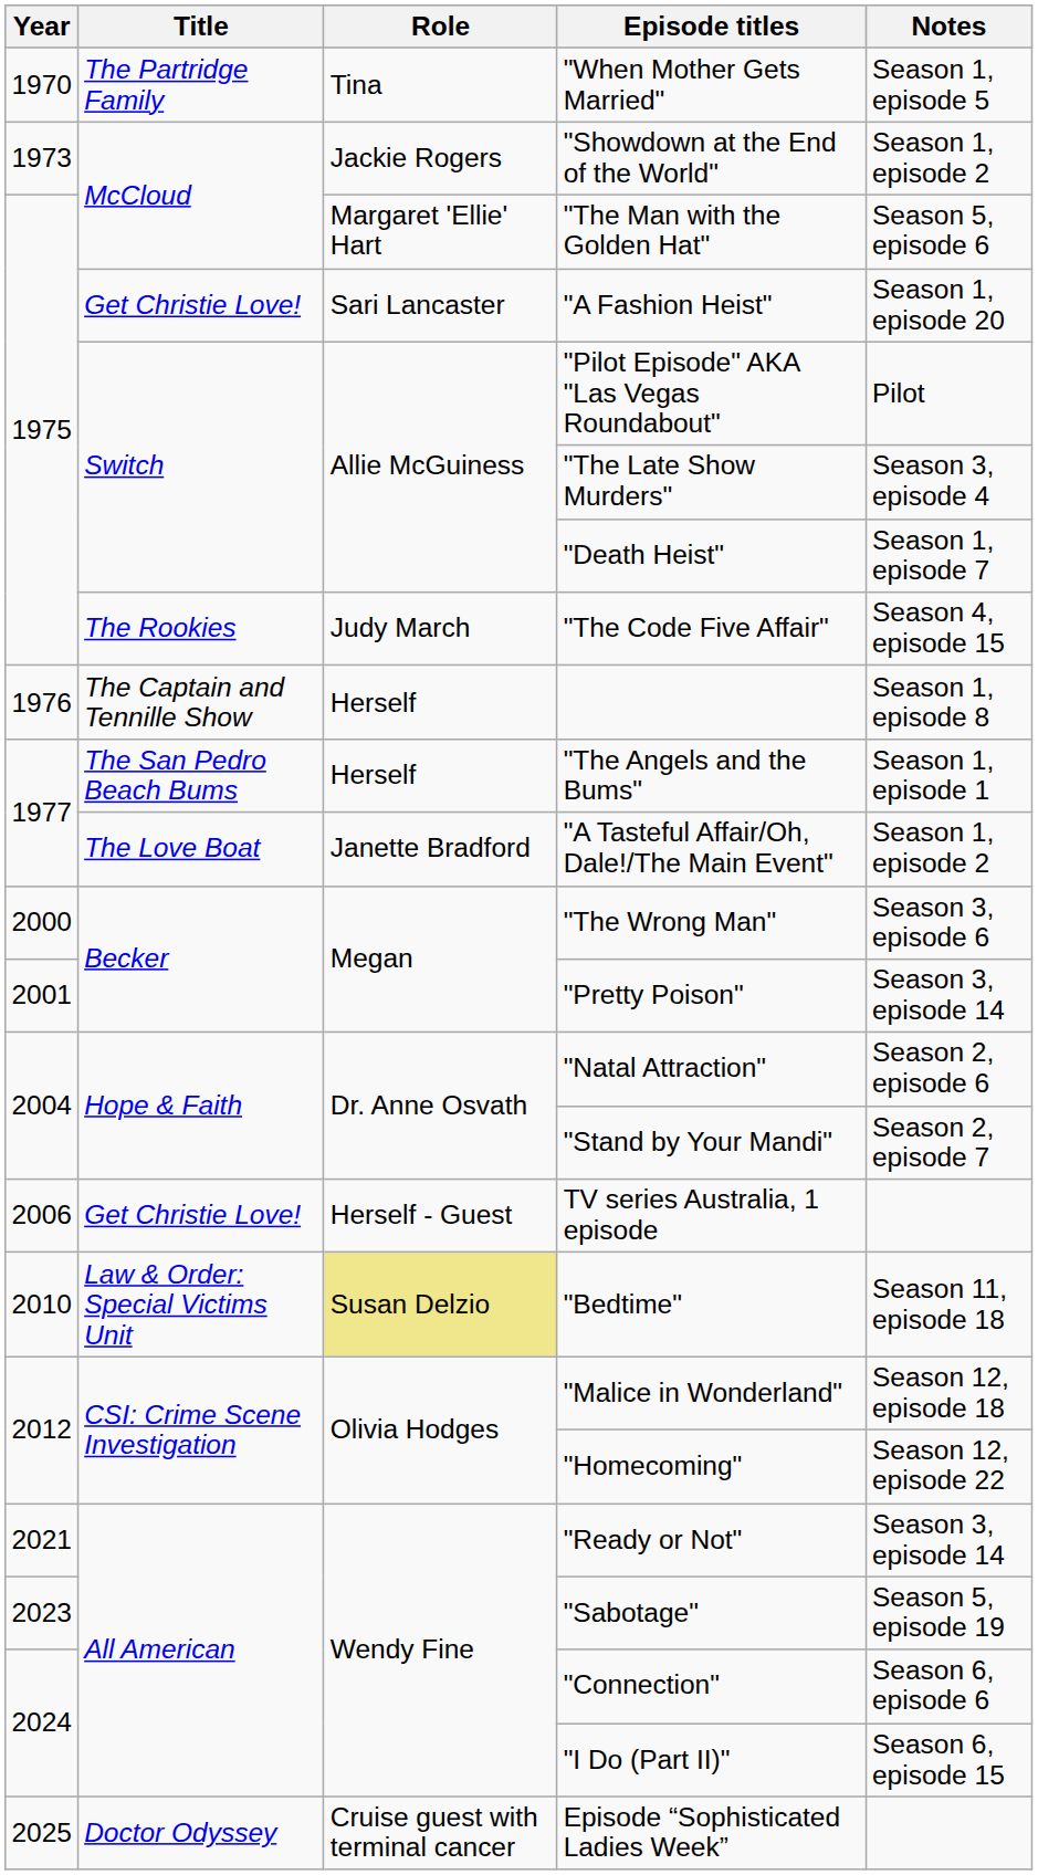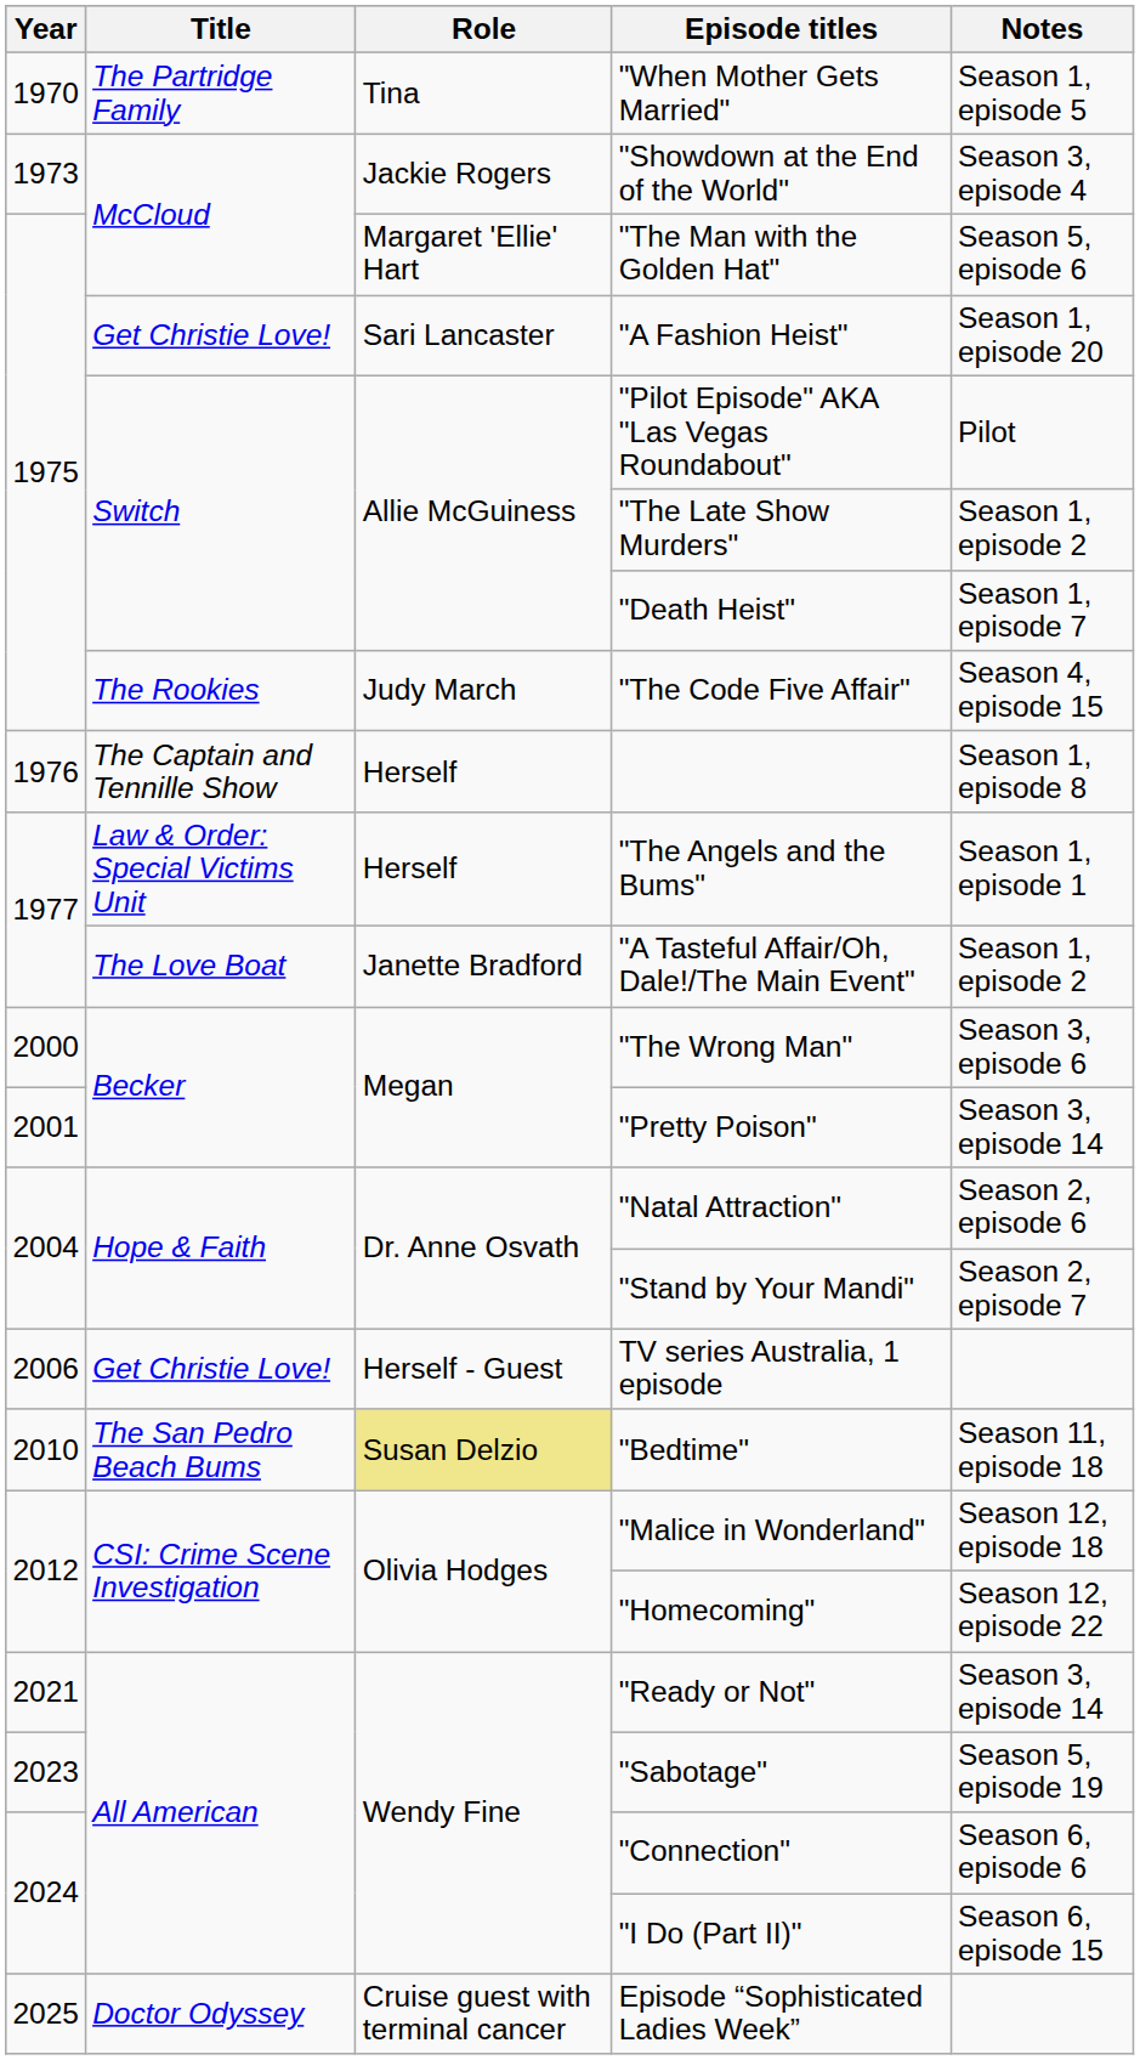 <table class="wikitable">
 <tr style="background:#b0c4de; text-align:center;">
 <th>Year</th>
 <th>Title</th>
 <th>Role</th>
 <th>Episode titles</th>
 <th>Notes</th>
 </tr>
 <tr>
 <td>1970</td>
 <td><em><a href='#'>The Partridge Family</a></em></td>
 <td>Tina</td>
 <td>"When Mother Gets Married"</td>
 <td>Season 1, episode 5</td>
 </tr>
 <tr>
 <td>1973</td>
 <td rowspan=2><em><a href='#'>McCloud</a></em></td>
 <td>Jackie Rogers</td>
 <td>"Showdown at the End of the World"</td>
-<td>Season 1, episode 2</td>
+<td>Season 3, episode 4</td>
 </tr>
 <tr>
 <td rowspan=6>1975</td>
 <td>Margaret 'Ellie' Hart</td>
 <td>"The Man with the Golden Hat"</td>
 <td>Season 5, episode 6</td>
 </tr>
 <tr>
 <td><em><a href='#'>Get Christie Love!</a></em></td>
 <td>Sari Lancaster</td>
 <td>"A Fashion Heist"</td>
 <td>Season 1, episode 20</td>
 </tr>
 <tr>
 <td rowspan=3><em><a href='#'>Switch</a></em></td>
 <td rowspan="3">Allie McGuiness</td>
 <td>"Pilot Episode" AKA "Las Vegas Roundabout"</td>
 <td>Pilot</td>
 </tr>
 <tr>
 <td>"The Late Show Murders"</td>
-<td>Season 3, episode 4</td>
+<td>Season 1, episode 2</td>
 </tr>
 <tr>
 <td>"Death Heist"</td>
 <td>Season 1, episode 7</td>
 </tr>
 <tr>
 <td><em><a href='#'>The Rookies</a></em></td>
 <td>Judy March</td>
 <td>"The Code Five Affair"</td>
 <td>Season 4, episode 15</td>
 </tr>
 <tr>
 <td>1976</td>
 <td><em>The Captain and Tennille Show</em></td>
 <td>Herself</td>
 <td></td>
 <td>Season 1, episode 8</td>
 </tr>
 <tr>
 <td rowspan=2>1977</td>
-<td><em><a href='#'>The San Pedro Beach Bums</a></em></td>
+<td><em><a href='#'>Law & Order: Special Victims Unit</a></em></td>
 <td>Herself</td>
 <td>"The Angels and the Bums"</td>
 <td>Season 1, episode 1</td>
 </tr>
 <tr>
 <td><em><a href='#'>The Love Boat</a></em></td>
 <td>Janette Bradford</td>
 <td>"A Tasteful Affair/Oh, Dale!/The Main Event"</td>
 <td>Season 1, episode 2</td>
 </tr>
 <tr>
 <td>2000</td>
 <td rowspan=2><em><a href='#'>Becker</a></em></td>
 <td rowspan=2>Megan</td>
 <td>"The Wrong Man"</td>
 <td>Season 3, episode 6</td>
 </tr>
 <tr>
 <td>2001</td>
 <td>"Pretty Poison"</td>
 <td>Season 3, episode 14</td>
 </tr>
 <tr>
 <td rowspan=2>2004</td>
 <td rowspan=2><em><a href='#'>Hope & Faith</a></em></td>
 <td rowspan=2>Dr. Anne Osvath</td>
 <td>"Natal Attraction"</td>
 <td>Season 2, episode 6</td>
 </tr>
 <tr>
 <td>"Stand by Your Mandi"</td>
 <td>Season 2, episode 7</td>
 </tr>
 <tr>
 <td>2006</td>
 <td><em><a href='#'>Get Christie Love!</a></em></td>
 <td>Herself - Guest</td>
 <td>TV series Australia, 1 episode</td>
 <td></td>
 </tr>
 <tr>
 <td>2010</td>
-<td><em><a href='#'>Law & Order: Special Victims Unit</a></em></td>
+<td><em><a href='#'>The San Pedro Beach Bums</a></em></td>
 <td style="background: khaki;">Susan Delzio</td>
 <td>"Bedtime"</td>
 <td>Season 11, episode 18</td>
 </tr>
 <tr>
 <td rowspan=2>2012</td>
 <td rowspan=2><em><a href='#'>CSI: Crime Scene Investigation</a></em></td>
 <td rowspan=2>Olivia Hodges</td>
 <td>"Malice in Wonderland"</td>
 <td>Season 12, episode 18</td>
 </tr>
 <tr>
 <td>"Homecoming"</td>
 <td>Season 12, episode 22</td>
 </tr>
 <tr>
 <td>2021</td>
 <td rowspan=4><em><a href='#'>All American</a></em></td>
 <td rowspan=4>Wendy Fine</td>
 <td>"Ready or Not"</td>
 <td>Season 3, episode 14</td>
 </tr>
 <tr>
 <td>2023</td>
 <td>"Sabotage"</td>
 <td>Season 5, episode 19</td>
 </tr>
 <tr>
 <td rowspan=2>2024</td>
 <td>"Connection"</td>
 <td>Season 6, episode 6</td>
 </tr>
 <tr>
 <td>"I Do (Part II)"</td>
 <td>Season 6, episode 15</td>
 </tr>
 <tr>
 <td>2025</td>
 <td><em><a href='#'>Doctor Odyssey</a></em></td>
 <td>Cruise guest with terminal cancer</td>
 <td>Episode “Sophisticated Ladies Week”</td>
 </tr>
 </table>
